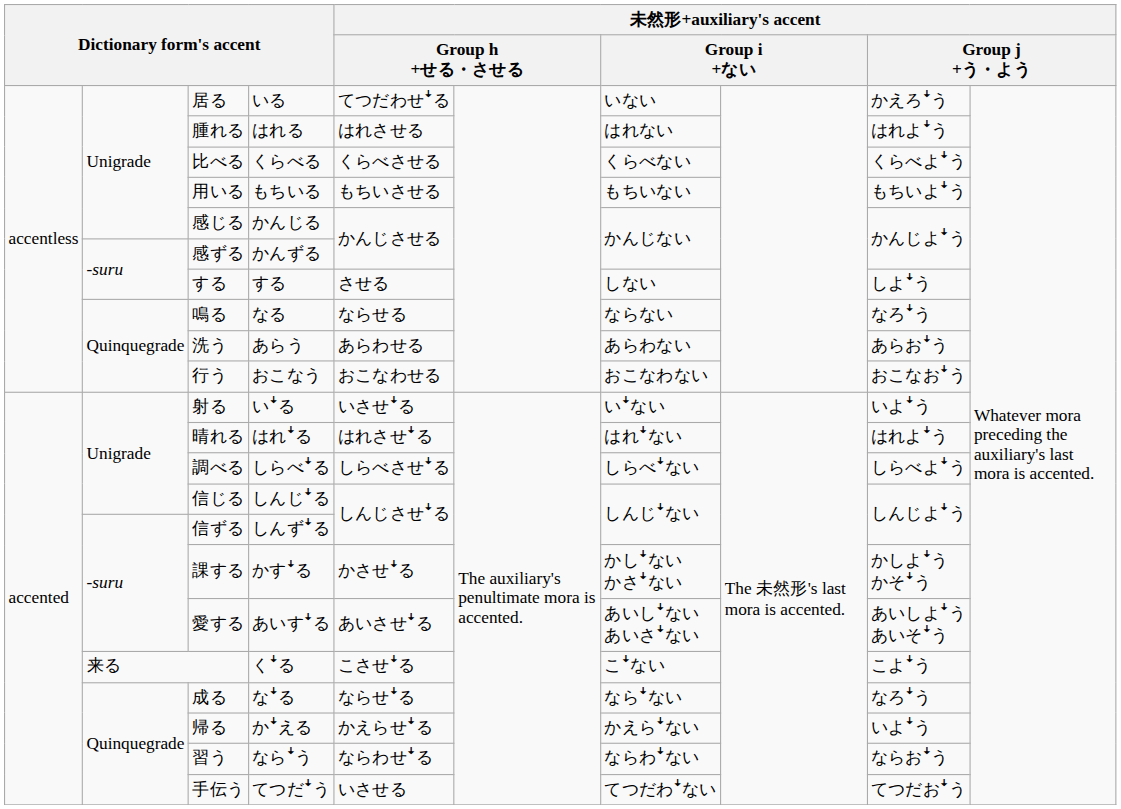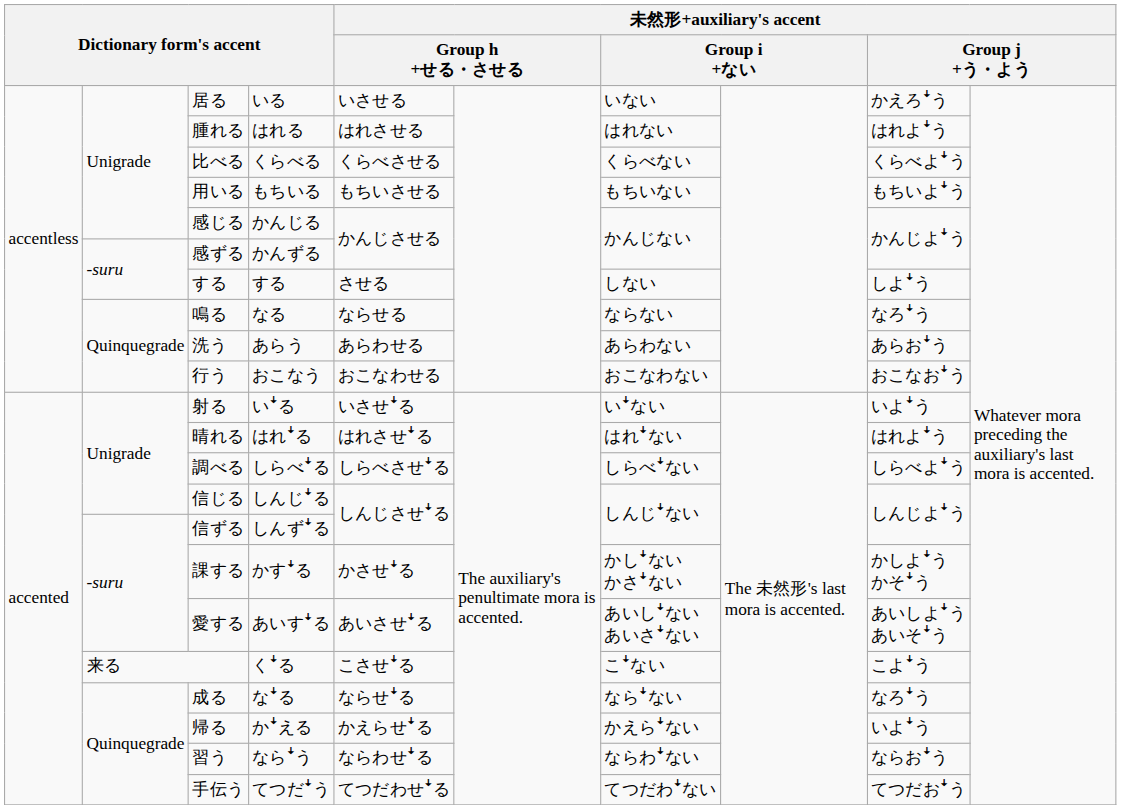 <table class="wikitable">
 <tr>
 <th rowspan=2 colspan=4>Dictionary form's accent</th>
 <th colspan=6>未然形+auxiliary's accent</th>
 </tr>
 <tr>
 <th colspan=2>Group h<br>+せる・させる</th>
 <th colspan=2>Group i<br>+ない</th>
 <th colspan=2>Group j<br>+う・よう</th>
 </tr>
 <tr>
 <td rowspan=10>accentless</td>
 <td rowspan=5>Unigrade</td>
 <td>居る</td>
 <td>いる</td>
-<td>てつだわせꜜる</td>
+<td>いさせる</td>
 <td rowspan=10 style=width:8em></td>
 <td>いない</td>
 <td rowspan=10 style=width:8em></td>
 <td>かえろꜜう</td>
 <td rowspan=22 style=width:8em>Whatever mora preceding the auxiliary's last mora is accented.</td>
 </tr>
 <tr>
 <td>腫れる</td>
 <td>はれる</td>
 <td>はれさせる</td>
 <td>はれない</td>
 <td>はれよꜜう</td>
 </tr>
 <tr>
 <td>比べる</td>
 <td>くらべる</td>
 <td>くらべさせる</td>
 <td>くらべない</td>
 <td>くらべよꜜう</td>
 </tr>
 <tr>
 <td>用いる</td>
 <td>もちいる</td>
 <td>もちいさせる</td>
 <td>もちいない</td>
 <td>もちいよꜜう</td>
 </tr>
 <tr>
 <td>感じる</td>
 <td>かんじる</td>
 <td rowspan=2>かんじさせる</td>
 <td rowspan=2>かんじない</td>
 <td rowspan=2>かんじよꜜう</td>
 </tr>
 <tr>
 <td rowspan=2><em>-suru</em></td>
 <td>感ずる</td>
 <td>かんずる</td>
 </tr>
 <tr>
 <td>する</td>
 <td>する</td>
 <td>させる</td>
 <td>しない</td>
 <td>しよꜜう</td>
 </tr>
 <tr>
 <td rowspan=3>Quinquegrade</td>
 <td>鳴る</td>
 <td>なる</td>
 <td>ならせる</td>
 <td>ならない</td>
 <td>なろꜜう</td>
 </tr>
 <tr>
 <td>洗う</td>
 <td>あらう</td>
 <td>あらわせる</td>
 <td>あらわない</td>
 <td>あらおꜜう</td>
 </tr>
 <tr>
 <td>行う</td>
 <td>おこなう</td>
 <td>おこなわせる</td>
 <td>おこなわない</td>
 <td>おこなおꜜう</td>
 </tr>
 <tr>
 <td rowspan=12>accented</td>
 <td rowspan=4>Unigrade</td>
 <td>射る</td>
 <td>いꜜる</td>
 <td>いさせꜜる</td>
 <td rowspan=12>The auxiliary's penultimate mora is accented.</td>
 <td>いꜜない</td>
 <td rowspan=12>The 未然形's last mora is accented.</td>
 <td>いよꜜう</td>
 </tr>
 <tr>
 <td>晴れる</td>
 <td>はれꜜる</td>
 <td>はれさせꜜる</td>
 <td>はれꜜない</td>
 <td>はれよꜜう</td>
 </tr>
 <tr>
 <td>調べる</td>
 <td>しらべꜜる</td>
 <td>しらべさせꜜる</td>
 <td>しらべꜜない</td>
 <td>しらべよꜜう</td>
 </tr>
 <tr>
 <td>信じる</td>
 <td>しんじꜜる</td>
 <td rowspan=2>しんじさせꜜる</td>
 <td rowspan=2>しんじꜜない</td>
 <td rowspan=2>しんじよꜜう</td>
 </tr>
 <tr>
 <td rowspan=3><em>-suru</em></td>
 <td>信ずる</td>
 <td>しんずꜜる</td>
 </tr>
 <tr>
 <td>課する</td>
 <td>かすꜜる</td>
 <td>かさせꜜる</td>
 <td>かしꜜない<br>かさꜜない</td>
 <td>かしよꜜう<br>かそꜜう</td>
 </tr>
 <tr>
 <td>愛する</td>
 <td>あいすꜜる</td>
 <td>あいさせꜜる</td>
 <td>あいしꜜない<br>あいさꜜない</td>
 <td>あいしよꜜう<br>あいそꜜう</td>
 </tr>
 <tr>
 <td colspan=2>来る</td>
 <td>くꜜる</td>
 <td>こさせꜜる</td>
 <td>こꜜない</td>
 <td>こよꜜう</td>
 </tr>
 <tr>
 <td rowspan=4>Quinquegrade</td>
 <td>成る</td>
 <td>なꜜる</td>
 <td>ならせꜜる</td>
 <td>ならꜜない</td>
 <td>なろꜜう</td>
 </tr>
 <tr>
 <td>帰る</td>
 <td>かꜜえる</td>
 <td>かえらせꜜる</td>
 <td>かえらꜜない</td>
 <td>いよꜜう</td>
 </tr>
 <tr>
 <td>習う</td>
 <td>ならꜜう</td>
 <td>ならわせꜜる</td>
 <td>ならわꜜない</td>
 <td>ならおꜜう</td>
 </tr>
 <tr>
 <td>手伝う</td>
 <td>てつだꜜう</td>
-<td>いさせる</td>
+<td>てつだわせꜜる</td>
 <td>てつだわꜜない</td>
 <td>てつだおꜜう</td>
 </tr>
 </table>
